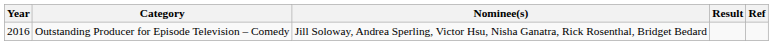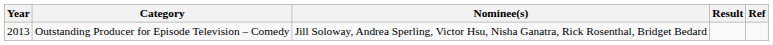 <table class="wikitable">
 <tr>
 <th>Year</th>
 <th>Category</th>
 <th>Nominee(s)</th>
 <th>Result</th>
 <th>Ref</th>
 </tr>
 <tr>
-<td>2016</td>
+<td>2013</td>
 <td>Outstanding Producer for Episode Television – Comedy</td>
 <td>Jill Soloway, Andrea Sperling, Victor Hsu, Nisha Ganatra, Rick Rosenthal, Bridget Bedard</td>
 <td></td>
 <td></td>
 </tr>
 </table>
